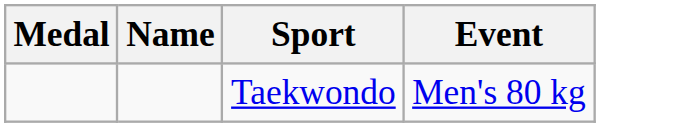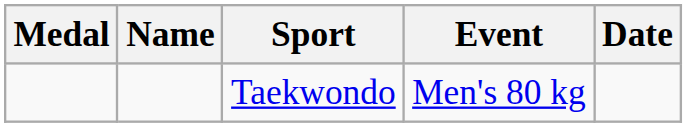 <table class="wikitable sortable" style=font-size:95%>
 <tr>
 <th>Medal</th>
 <th>Name</th>
 <th>Sport</th>
 <th>Event</th>
+<th>Date</th>
 </tr>
 <tr>
 <td></td>
 <td></td>
 <td><a href='#'>Taekwondo</a></td>
 <td><a href='#'>Men's 80 kg</a></td>
+<td></td>
 </tr>
 </table>
